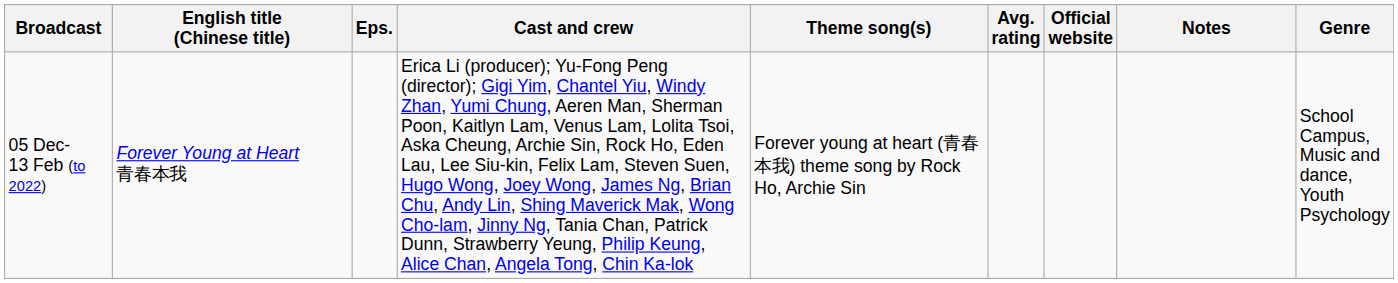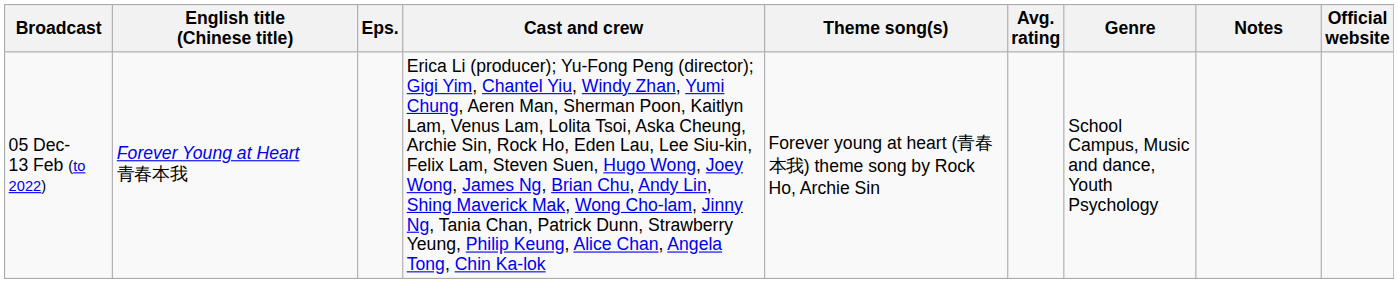 <table class="wikitable sortable" width="100%" style="text-align: left">
 <tr>
 <th align=center width=8% bgcolor="silver">Broadcast</th>
 <th align=center width=20% bgcolor="silver">English title <br> (Chinese title)</th>
 <th align=center width=1% bgcolor="silver">Eps.</th>
 <th align=center width=30% bgcolor="silver">Cast and crew</th>
 <th align=center width=20% bgcolor="silver">Theme song(s)</th>
 <th align=center width=1% bgcolor="silver">Avg. rating</th>
+<th align=center width=10% bgcolor="silver">Genre</th>
+<th align=center width=15% bgcolor="silver">Notes</th>
 <th align=center width=1% bgcolor="silver">Official website</th>
-<th align=center width=15% bgcolor="silver">Notes</th>
-<th align=center width=10% bgcolor="silver">Genre</th>
 </tr>
 <tr>
 <td>05 Dec-<br>13 Feb <small> (<a href='#'>to 2022</a>)</small></td>
 <td><em><a href='#'>Forever Young at Heart</a></em> <br>青春本我</td>
 <td></td>
 <td>Erica Li (producer); Yu-Fong Peng (director); <a href='#'>Gigi Yim</a>, <a href='#'>Chantel Yiu</a>, <a href='#'>Windy Zhan</a>, <a href='#'>Yumi Chung</a>, Aeren Man, Sherman Poon, Kaitlyn Lam, Venus Lam, Lolita Tsoi, Aska Cheung, Archie Sin, Rock Ho, Eden Lau, Lee Siu-kin, Felix Lam, Steven Suen, <a href='#'>Hugo Wong</a>, <a href='#'>Joey Wong</a>, <a href='#'>James Ng</a>, <a href='#'>Brian Chu</a>, <a href='#'>Andy Lin</a>, <a href='#'>Shing Maverick Mak</a>, <a href='#'>Wong Cho-lam</a>, <a href='#'>Jinny Ng</a>, Tania Chan, Patrick Dunn, Strawberry Yeung, <a href='#'>Philip Keung</a>, <a href='#'>Alice Chan</a>, <a href='#'>Angela Tong</a>, <a href='#'>Chin Ka-lok</a></td>
 <td>Forever young at heart (青春本我) theme song by Rock Ho, Archie Sin</td>
 <td></td>
+<td>School Campus, Music and dance, Youth Psychology</td>
 <td></td>
 <td></td>
-<td>School Campus, Music and dance, Youth Psychology</td>
 </tr>
 </table>
